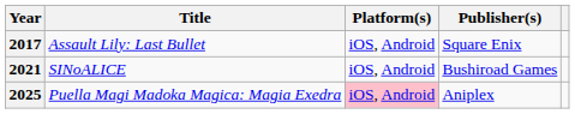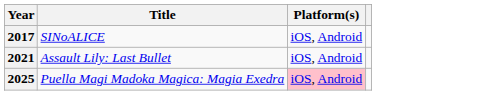 <table class="wikitable sortable plainrowheaders">
 <tr>
 <th scope="col">Year</th>
 <th scope="col">Title</th>
 <th scope="col">Platform(s)</th>
-<th scope="col">Publisher(s)</th>
 <th scope="col" class="unsortable"></th>
 </tr>
 <tr>
 <th scope="row">2017</th>
-<td><em><a href='#'>Assault Lily: Last Bullet</a></em></td>
+<td><em><a href='#'>SINoALICE</a></em></td>
 <td><a href='#'>iOS</a>, <a href='#'>Android</a></td>
-<td><a href='#'>Square Enix</a></td>
 <td></td>
 </tr>
 <tr>
 <th scope="row">2021</th>
-<td><em><a href='#'>SINoALICE</a></em></td>
+<td><em><a href='#'>Assault Lily: Last Bullet</a></em></td>
 <td><a href='#'>iOS</a>, <a href='#'>Android</a></td>
-<td><a href='#'>Bushiroad Games</a></td>
 <td></td>
 </tr>
 <tr>
 <th scope="row">2025</th>
 <td><em><a href='#'>Puella Magi Madoka Magica: Magia Exedra</a></em></td>
 <td style="background: pink;"><a href='#'>iOS</a>, <a href='#'>Android</a></td>
-<td><a href='#'>Aniplex</a></td>
 <td></td>
 </tr>
 </table>
